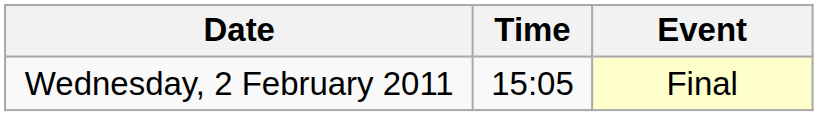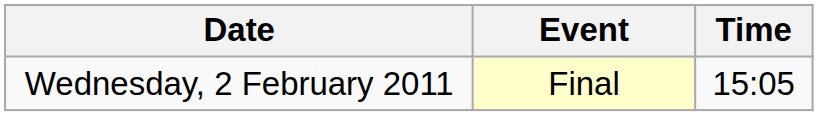 <table class = "wikitable" style="text-align:center;">
 <tr>
 <th width=220>Date</th>
+<th width=100>Event</th>
 <th width=50>Time</th>
-<th width=100>Event</th>
 </tr>
 <tr>
 <td>Wednesday, 2 February 2011</td>
+<td bgcolor=ffffcc>Final</td>
 <td>15:05</td>
-<td bgcolor=ffffcc>Final</td>
 </tr>
 </table>
